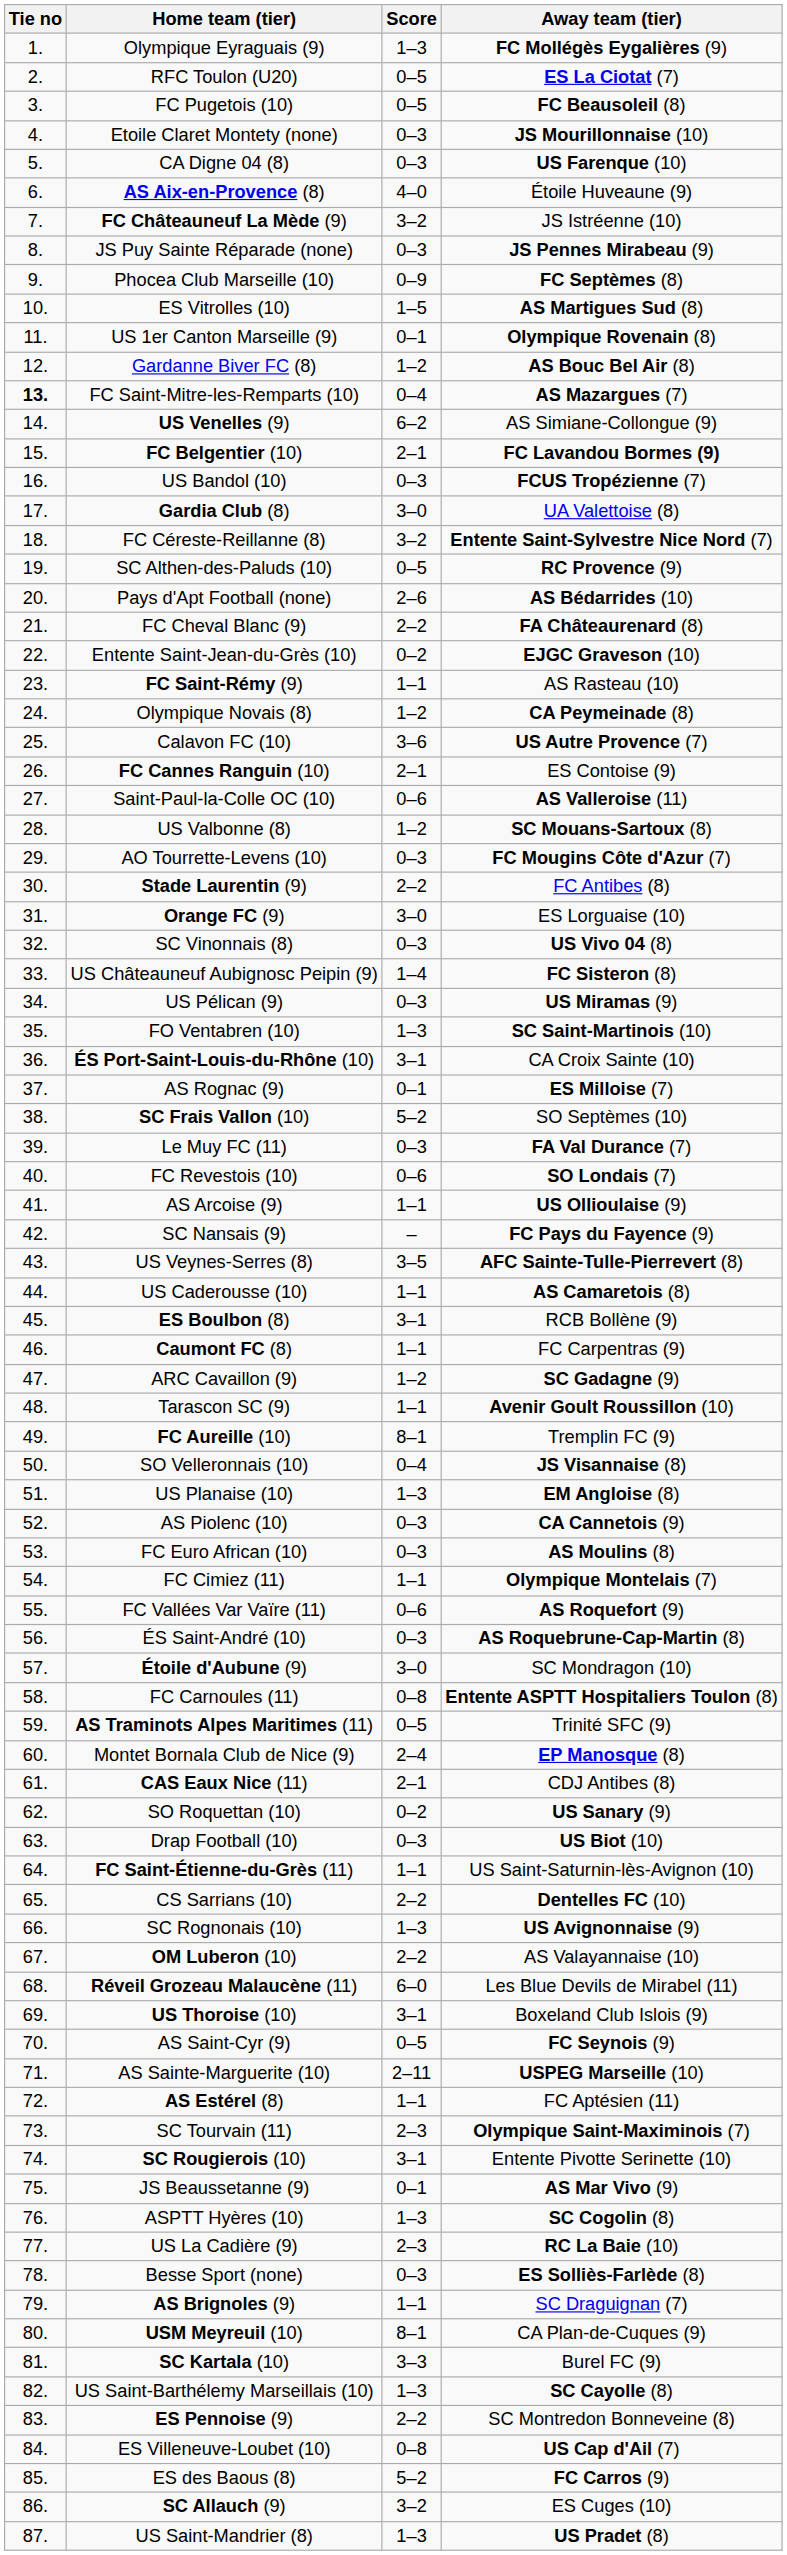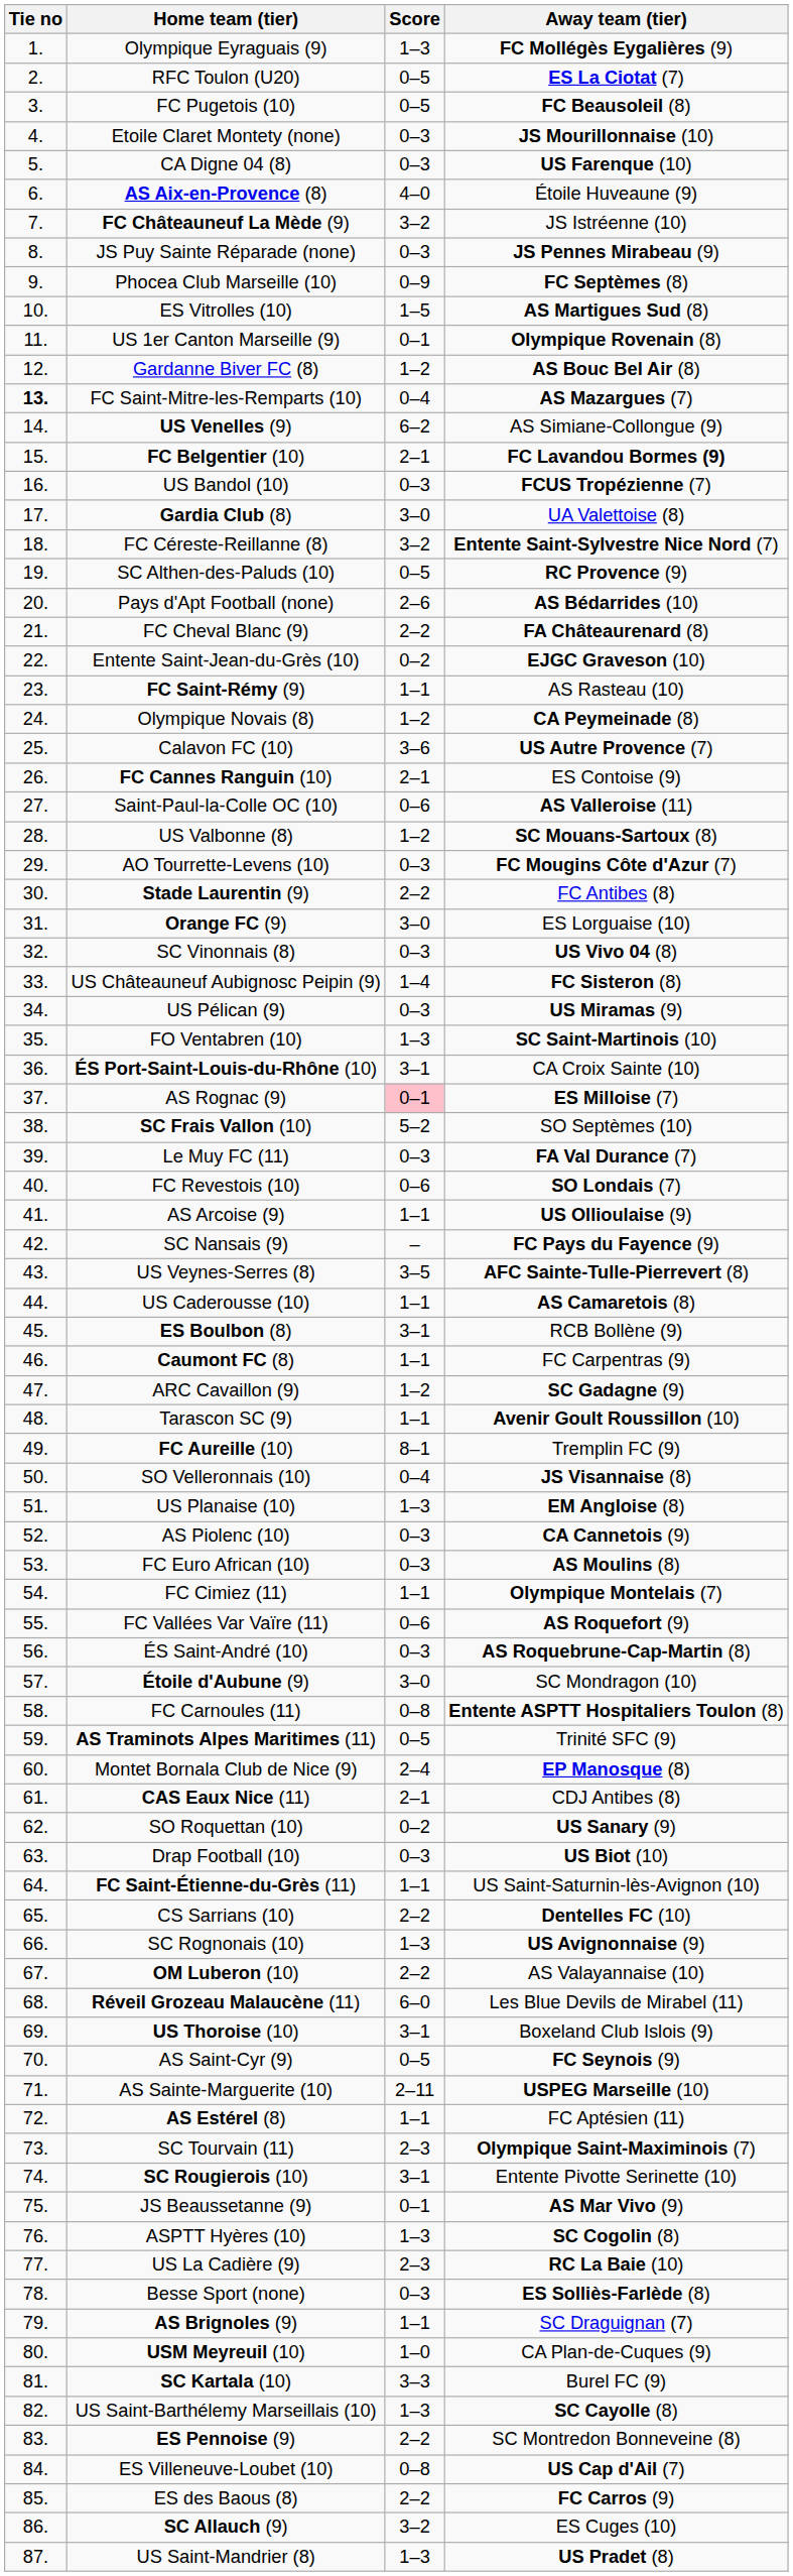 <table class="wikitable" style="text-align: center">
 <tr>
 <th>Tie no</th>
 <th>Home team (tier)</th>
 <th>Score</th>
 <th>Away team (tier)</th>
 </tr>
 <tr>
 <td>1.</td>
 <td>Olympique Eyraguais (9)</td>
 <td>1–3</td>
 <td><strong>FC Mollégès Eygalières</strong> (9)</td>
 </tr>
 <tr>
 <td>2.</td>
 <td>RFC Toulon (U20)</td>
 <td>0–5</td>
 <td><strong><a href='#'>ES La Ciotat</a></strong> (7)</td>
 </tr>
 <tr>
 <td>3.</td>
 <td>FC Pugetois (10)</td>
 <td>0–5</td>
 <td><strong>FC Beausoleil</strong> (8)</td>
 </tr>
 <tr>
 <td>4.</td>
 <td>Etoile Claret Montety (none)</td>
 <td>0–3</td>
 <td><strong>JS Mourillonnaise</strong> (10)</td>
 </tr>
 <tr>
 <td>5.</td>
 <td>CA Digne 04 (8)</td>
 <td>0–3</td>
 <td><strong>US Farenque</strong> (10)</td>
 </tr>
 <tr>
 <td>6.</td>
 <td><strong><a href='#'>AS Aix-en-Provence</a></strong> (8)</td>
 <td>4–0</td>
 <td>Étoile Huveaune (9)</td>
 </tr>
 <tr>
 <td>7.</td>
 <td><strong>FC Châteauneuf La Mède</strong> (9)</td>
 <td>3–2</td>
 <td>JS Istréenne (10)</td>
 </tr>
 <tr>
 <td>8.</td>
 <td>JS Puy Sainte Réparade (none)</td>
 <td>0–3</td>
 <td><strong>JS Pennes Mirabeau</strong> (9)</td>
 </tr>
 <tr>
 <td>9.</td>
 <td>Phocea Club Marseille (10)</td>
 <td>0–9</td>
 <td><strong>FC Septèmes</strong> (8)</td>
 </tr>
 <tr>
 <td>10.</td>
 <td>ES Vitrolles (10)</td>
 <td>1–5</td>
 <td><strong>AS Martigues Sud</strong> (8)</td>
 </tr>
 <tr>
 <td>11.</td>
 <td>US 1er Canton Marseille (9)</td>
 <td>0–1</td>
 <td><strong>Olympique Rovenain</strong> (8)</td>
 </tr>
 <tr>
 <td>12.</td>
 <td><a href='#'>Gardanne Biver FC</a> (8)</td>
 <td>1–2</td>
 <td><strong>AS Bouc Bel Air</strong> (8)</td>
 </tr>
 <tr>
 <td><strong>13.</strong></td>
 <td>FC Saint-Mitre-les-Remparts (10)</td>
 <td>0–4</td>
 <td><strong>AS Mazargues</strong> (7)</td>
 </tr>
 <tr>
 <td>14.</td>
 <td><strong>US Venelles</strong> (9)</td>
 <td>6–2</td>
 <td>AS Simiane-Collongue (9)</td>
 </tr>
 <tr>
 <td>15.</td>
 <td><strong>FC Belgentier</strong> (10)</td>
 <td>2–1</td>
 <td><strong>FC Lavandou Bormes (9)</strong></td>
 </tr>
 <tr>
 <td>16.</td>
 <td>US Bandol (10)</td>
 <td>0–3</td>
 <td><strong>FCUS Tropézienne</strong> (7)</td>
 </tr>
 <tr>
 <td>17.</td>
 <td><strong>Gardia Club</strong> (8)</td>
 <td>3–0</td>
 <td><a href='#'>UA Valettoise</a> (8)</td>
 </tr>
 <tr>
 <td>18.</td>
 <td>FC Céreste-Reillanne (8)</td>
 <td>3–2</td>
 <td><strong>Entente Saint-Sylvestre Nice Nord</strong> (7)</td>
 </tr>
 <tr>
 <td>19.</td>
 <td>SC Althen-des-Paluds (10)</td>
 <td>0–5</td>
 <td><strong>RC Provence</strong> (9)</td>
 </tr>
 <tr>
 <td>20.</td>
 <td>Pays d'Apt Football (none)</td>
 <td>2–6</td>
 <td><strong>AS Bédarrides</strong> (10)</td>
 </tr>
 <tr>
 <td>21.</td>
 <td>FC Cheval Blanc (9)</td>
 <td>2–2 </td>
 <td><strong>FA Châteaurenard</strong> (8)</td>
 </tr>
 <tr>
 <td>22.</td>
 <td>Entente Saint-Jean-du-Grès (10)</td>
 <td>0–2</td>
 <td><strong>EJGC Graveson</strong> (10)</td>
 </tr>
 <tr>
 <td>23.</td>
 <td><strong>FC Saint-Rémy</strong> (9)</td>
 <td>1–1 </td>
 <td>AS Rasteau (10)</td>
 </tr>
 <tr>
 <td>24.</td>
 <td>Olympique Novais (8)</td>
 <td>1–2</td>
 <td><strong>CA Peymeinade</strong> (8)</td>
 </tr>
 <tr>
 <td>25.</td>
 <td>Calavon FC (10)</td>
 <td>3–6</td>
 <td><strong>US Autre Provence</strong> (7)</td>
 </tr>
 <tr>
 <td>26.</td>
 <td><strong>FC Cannes Ranguin</strong> (10)</td>
 <td>2–1</td>
 <td>ES Contoise (9)</td>
 </tr>
 <tr>
 <td>27.</td>
 <td>Saint-Paul-la-Colle OC (10)</td>
 <td>0–6</td>
 <td><strong>AS Valleroise</strong> (11)</td>
 </tr>
 <tr>
 <td>28.</td>
 <td>US Valbonne (8)</td>
 <td>1–2</td>
 <td><strong>SC Mouans-Sartoux</strong> (8)</td>
 </tr>
 <tr>
 <td>29.</td>
 <td>AO Tourrette-Levens (10)</td>
 <td>0–3</td>
 <td><strong>FC Mougins Côte d'Azur</strong> (7)</td>
 </tr>
 <tr>
 <td>30.</td>
 <td><strong>Stade Laurentin</strong> (9)</td>
 <td>2–2 </td>
 <td><a href='#'>FC Antibes</a> (8)</td>
 </tr>
 <tr>
 <td>31.</td>
 <td><strong>Orange FC</strong> (9)</td>
 <td>3–0</td>
 <td>ES Lorguaise (10)</td>
 </tr>
 <tr>
 <td>32.</td>
 <td>SC Vinonnais (8)</td>
 <td>0–3</td>
 <td><strong>US Vivo 04</strong> (8)</td>
 </tr>
 <tr>
 <td>33.</td>
 <td>US Châteauneuf Aubignosc Peipin (9)</td>
 <td>1–4</td>
 <td><strong>FC Sisteron</strong> (8)</td>
 </tr>
 <tr>
 <td>34.</td>
 <td>US Pélican (9)</td>
 <td>0–3</td>
 <td><strong>US Miramas</strong> (9)</td>
 </tr>
 <tr>
 <td>35.</td>
 <td>FO Ventabren (10)</td>
 <td>1–3</td>
 <td><strong>SC Saint-Martinois</strong> (10)</td>
 </tr>
 <tr>
 <td>36.</td>
 <td><strong>ÉS Port-Saint-Louis-du-Rhône</strong> (10)</td>
 <td>3–1</td>
 <td>CA Croix Sainte (10)</td>
 </tr>
 <tr>
 <td>37.</td>
 <td>AS Rognac (9)</td>
-<td>0–1</td>
+<td style="background: pink;">0–1</td>
 <td><strong>ES Milloise</strong> (7)</td>
 </tr>
 <tr>
 <td>38.</td>
 <td><strong>SC Frais Vallon</strong> (10)</td>
 <td>5–2</td>
 <td>SO Septèmes (10)</td>
 </tr>
 <tr>
 <td>39.</td>
 <td>Le Muy FC (11)</td>
 <td>0–3</td>
 <td><strong>FA Val Durance</strong> (7)</td>
 </tr>
 <tr>
 <td>40.</td>
 <td>FC Revestois (10)</td>
 <td>0–6</td>
 <td><strong>SO Londais</strong> (7)</td>
 </tr>
 <tr>
 <td>41.</td>
 <td>AS Arcoise (9)</td>
 <td>1–1 </td>
 <td><strong>US Ollioulaise</strong> (9)</td>
 </tr>
 <tr>
 <td>42.</td>
 <td>SC Nansais (9)</td>
 <td>–</td>
 <td><strong>FC Pays du Fayence</strong> (9)</td>
 </tr>
 <tr>
 <td>43.</td>
 <td>US Veynes-Serres (8)</td>
 <td>3–5</td>
 <td><strong>AFC Sainte-Tulle-Pierrevert</strong> (8)</td>
 </tr>
 <tr>
 <td>44.</td>
 <td>US Caderousse (10)</td>
 <td>1–1 </td>
 <td><strong>AS Camaretois</strong> (8)</td>
 </tr>
 <tr>
 <td>45.</td>
 <td><strong>ES Boulbon</strong> (8)</td>
 <td>3–1</td>
 <td>RCB Bollène (9)</td>
 </tr>
 <tr>
 <td>46.</td>
 <td><strong>Caumont FC</strong> (8)</td>
 <td>1–1 </td>
 <td>FC Carpentras (9)</td>
 </tr>
 <tr>
 <td>47.</td>
 <td>ARC Cavaillon (9)</td>
 <td>1–2</td>
 <td><strong>SC Gadagne</strong> (9)</td>
 </tr>
 <tr>
 <td>48.</td>
 <td>Tarascon SC (9)</td>
 <td>1–1 </td>
 <td><strong>Avenir Goult Roussillon</strong> (10)</td>
 </tr>
 <tr>
 <td>49.</td>
 <td><strong>FC Aureille</strong> (10)</td>
 <td>8–1</td>
 <td>Tremplin FC (9)</td>
 </tr>
 <tr>
 <td>50.</td>
 <td>SO Velleronnais (10)</td>
 <td>0–4</td>
 <td><strong>JS Visannaise</strong> (8)</td>
 </tr>
 <tr>
 <td>51.</td>
 <td>US Planaise (10)</td>
 <td>1–3</td>
 <td><strong>EM Angloise</strong> (8)</td>
 </tr>
 <tr>
 <td>52.</td>
 <td>AS Piolenc (10)</td>
 <td>0–3</td>
 <td><strong>CA Cannetois</strong> (9)</td>
 </tr>
 <tr>
 <td>53.</td>
 <td>FC Euro African (10)</td>
 <td>0–3</td>
 <td><strong>AS Moulins</strong> (8)</td>
 </tr>
 <tr>
 <td>54.</td>
 <td>FC Cimiez (11)</td>
 <td>1–1 </td>
 <td><strong>Olympique Montelais</strong> (7)</td>
 </tr>
 <tr>
 <td>55.</td>
 <td>FC Vallées Var Vaïre (11)</td>
 <td>0–6</td>
 <td><strong>AS Roquefort</strong> (9)</td>
 </tr>
 <tr>
 <td>56.</td>
 <td>ÉS Saint-André (10)</td>
 <td>0–3</td>
 <td><strong>AS Roquebrune-Cap-Martin</strong> (8)</td>
 </tr>
 <tr>
 <td>57.</td>
 <td><strong>Étoile d'Aubune</strong> (9)</td>
 <td>3–0</td>
 <td>SC Mondragon (10)</td>
 </tr>
 <tr>
 <td>58.</td>
 <td>FC Carnoules (11)</td>
 <td>0–8</td>
 <td><strong>Entente ASPTT Hospitaliers Toulon</strong> (8)</td>
 </tr>
 <tr>
 <td>59.</td>
 <td><strong>AS Traminots Alpes Maritimes</strong> (11)</td>
 <td>0–5</td>
 <td>Trinité SFC (9)</td>
 </tr>
 <tr>
 <td>60.</td>
 <td>Montet Bornala Club de Nice (9)</td>
 <td>2–4</td>
 <td><strong><a href='#'>EP Manosque</a></strong> (8)</td>
 </tr>
 <tr>
 <td>61.</td>
 <td><strong>CAS Eaux Nice</strong> (11)</td>
 <td>2–1</td>
 <td>CDJ Antibes (8)</td>
 </tr>
 <tr>
 <td>62.</td>
 <td>SO Roquettan (10)</td>
 <td>0–2</td>
 <td><strong>US Sanary</strong> (9)</td>
 </tr>
 <tr>
 <td>63.</td>
 <td>Drap Football (10)</td>
 <td>0–3</td>
 <td><strong>US Biot</strong> (10)</td>
 </tr>
 <tr>
 <td>64.</td>
 <td><strong>FC Saint-Étienne-du-Grès</strong> (11)</td>
 <td>1–1 </td>
 <td>US Saint-Saturnin-lès-Avignon (10)</td>
 </tr>
 <tr>
 <td>65.</td>
 <td>CS Sarrians (10)</td>
 <td>2–2 </td>
 <td><strong>Dentelles FC</strong> (10)</td>
 </tr>
 <tr>
 <td>66.</td>
 <td>SC Rognonais (10)</td>
 <td>1–3</td>
 <td><strong>US Avignonnaise</strong> (9)</td>
 </tr>
 <tr>
 <td>67.</td>
 <td><strong>OM Luberon</strong> (10)</td>
 <td>2–2 </td>
 <td>AS Valayannaise (10)</td>
 </tr>
 <tr>
 <td>68.</td>
 <td><strong>Réveil Grozeau Malaucène</strong> (11)</td>
 <td>6–0</td>
 <td>Les Blue Devils de Mirabel (11)</td>
 </tr>
 <tr>
 <td>69.</td>
 <td><strong>US Thoroise</strong> (10)</td>
 <td>3–1</td>
 <td>Boxeland Club Islois (9)</td>
 </tr>
 <tr>
 <td>70.</td>
 <td>AS Saint-Cyr (9)</td>
 <td>0–5</td>
 <td><strong>FC Seynois</strong> (9)</td>
 </tr>
 <tr>
 <td>71.</td>
 <td>AS Sainte-Marguerite (10)</td>
 <td>2–11</td>
 <td><strong>USPEG Marseille</strong> (10)</td>
 </tr>
 <tr>
 <td>72.</td>
 <td><strong>AS Estérel</strong> (8)</td>
 <td>1–1 </td>
 <td>FC Aptésien (11)</td>
 </tr>
 <tr>
 <td>73.</td>
 <td>SC Tourvain (11)</td>
 <td>2–3</td>
 <td><strong>Olympique Saint-Maximinois</strong> (7)</td>
 </tr>
 <tr>
 <td>74.</td>
 <td><strong>SC Rougierois</strong> (10)</td>
 <td>3–1</td>
 <td>Entente Pivotte Serinette (10)</td>
 </tr>
 <tr>
 <td>75.</td>
 <td>JS Beaussetanne (9)</td>
 <td>0–1</td>
 <td><strong>AS Mar Vivo</strong> (9)</td>
 </tr>
 <tr>
 <td>76.</td>
 <td>ASPTT Hyères (10)</td>
 <td>1–3</td>
 <td><strong>SC Cogolin</strong> (8)</td>
 </tr>
 <tr>
 <td>77.</td>
 <td>US La Cadière (9)</td>
 <td>2–3</td>
 <td><strong>RC La Baie</strong> (10)</td>
 </tr>
 <tr>
 <td>78.</td>
 <td>Besse Sport (none)</td>
 <td>0–3</td>
 <td><strong>ES Solliès-Farlède</strong> (8)</td>
 </tr>
 <tr>
 <td>79.</td>
 <td><strong>AS Brignoles</strong> (9)</td>
 <td>1–1 </td>
 <td><a href='#'>SC Draguignan</a> (7)</td>
 </tr>
 <tr>
 <td>80.</td>
 <td><strong>USM Meyreuil</strong> (10)</td>
-<td>8–1</td>
+<td>1–0</td>
 <td>CA Plan-de-Cuques (9)</td>
 </tr>
 <tr>
 <td>81.</td>
 <td><strong>SC Kartala</strong> (10)</td>
 <td>3–3 </td>
 <td>Burel FC (9)</td>
 </tr>
 <tr>
 <td>82.</td>
 <td>US Saint-Barthélemy Marseillais (10)</td>
 <td>1–3</td>
 <td><strong>SC Cayolle</strong> (8)</td>
 </tr>
 <tr>
 <td>83.</td>
 <td><strong>ES Pennoise</strong> (9)</td>
 <td>2–2 </td>
 <td>SC Montredon Bonneveine (8)</td>
 </tr>
 <tr>
 <td>84.</td>
 <td>ES Villeneuve-Loubet (10)</td>
 <td>0–8</td>
 <td><strong>US Cap d'Ail</strong> (7)</td>
 </tr>
 <tr>
 <td>85.</td>
 <td>ES des Baous (8)</td>
-<td>5–2</td>
+<td>2–2 </td>
 <td><strong>FC Carros</strong> (9)</td>
 </tr>
 <tr>
 <td>86.</td>
 <td><strong>SC Allauch</strong> (9)</td>
 <td>3–2</td>
 <td>ES Cuges (10)</td>
 </tr>
 <tr>
 <td>87.</td>
 <td>US Saint-Mandrier (8)</td>
 <td>1–3</td>
 <td><strong>US Pradet</strong> (8)</td>
 </tr>
 </table>
